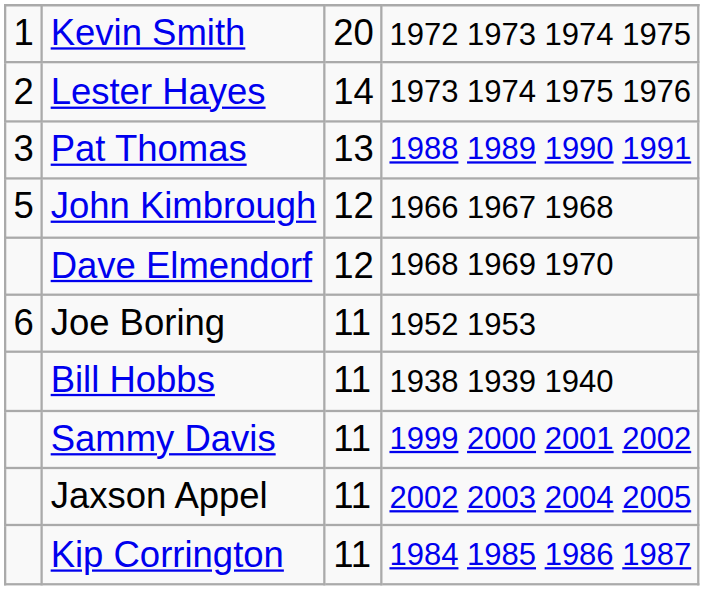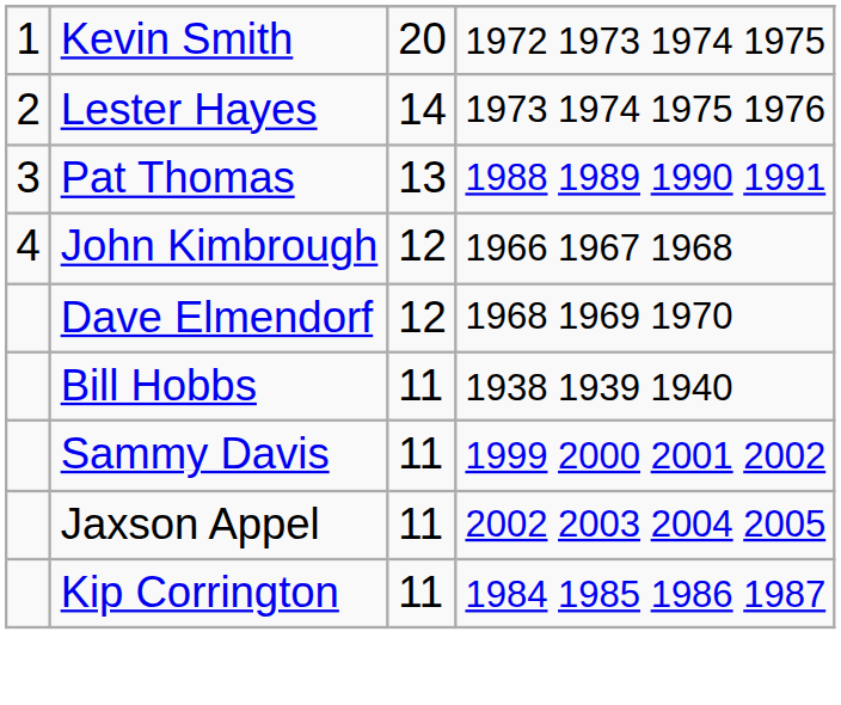 <table class="wikitable">
 <tr>
 </tr>
 <tr>
 <td>1</td>
 <td><a href='#'>Kevin Smith</a></td>
 <td>20</td>
 <td style="font-size:85%;">1972 1973 1974 1975</td>
 </tr>
 <tr>
 <td>2</td>
 <td><a href='#'>Lester Hayes</a></td>
 <td>14</td>
 <td style="font-size:85%;">1973 1974 1975 1976</td>
 </tr>
 <tr>
 <td>3</td>
 <td><a href='#'>Pat Thomas</a></td>
 <td>13</td>
 <td style="font-size:85%;"><a href='#'>1988</a> <a href='#'>1989</a> <a href='#'>1990</a> <a href='#'>1991</a></td>
 </tr>
 <tr>
-<td>5</td>
+<td>4</td>
 <td><a href='#'>John Kimbrough</a></td>
 <td>12</td>
 <td style="font-size:85%;">1966 1967 1968</td>
 </tr>
 <tr>
 <td></td>
 <td><a href='#'>Dave Elmendorf</a></td>
 <td>12</td>
 <td style="font-size:85%;">1968 1969 1970</td>
-</tr>
-<tr>
-<td>6</td>
-<td>Joe Boring</td>
-<td>11</td>
-<td style="font-size:85%;">1952 1953</td>
 </tr>
 <tr>
 <td></td>
 <td><a href='#'>Bill Hobbs</a></td>
 <td>11</td>
 <td style="font-size:85%;">1938 1939 1940</td>
 </tr>
 <tr>
 <td></td>
 <td><a href='#'>Sammy Davis</a></td>
 <td>11</td>
 <td style="font-size:85%;"><a href='#'>1999</a> <a href='#'>2000</a> <a href='#'>2001</a> <a href='#'>2002</a></td>
 </tr>
 <tr>
 <td></td>
 <td>Jaxson Appel</td>
 <td>11</td>
 <td style="font-size:85%;"><a href='#'>2002</a> <a href='#'>2003</a> <a href='#'>2004</a> <a href='#'>2005</a></td>
 </tr>
 <tr>
 <td></td>
 <td><a href='#'>Kip Corrington</a></td>
 <td>11</td>
 <td style="font-size:85%;"><a href='#'>1984</a> <a href='#'>1985</a> <a href='#'>1986</a> <a href='#'>1987</a></td>
 </tr>
 </table>
